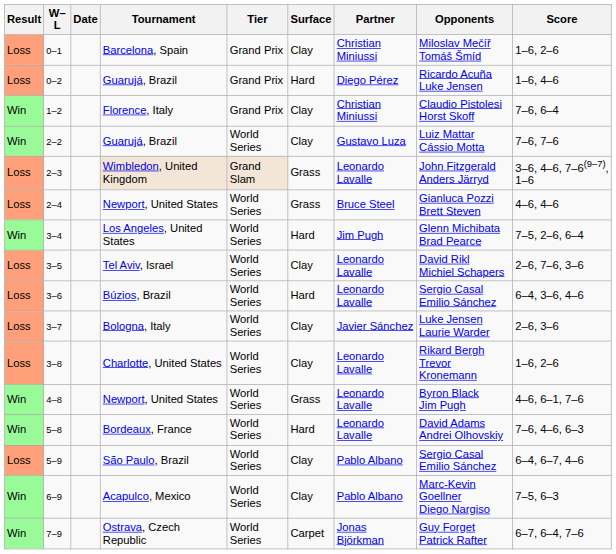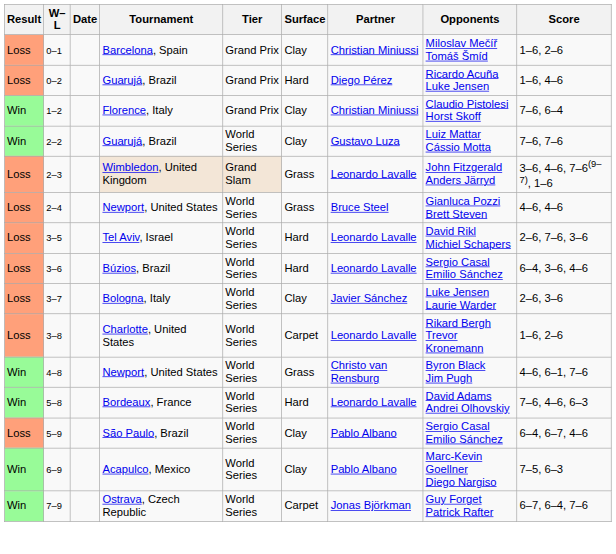 <table class="sortable wikitable">
 <tr>
 <th>Result</th>
 <th class="unsortable">W–L</th>
 <th>Date</th>
 <th>Tournament</th>
 <th>Tier</th>
 <th>Surface</th>
 <th>Partner</th>
 <th>Opponents</th>
 <th class="unsortable">Score</th>
 </tr>
 <tr>
 <td style="background:#ffa07a;">Loss</td>
 <td><small>0–1</small></td>
 <td><a href='#'></a></td>
 <td><a href='#'>Barcelona</a>, Spain</td>
 <td>Grand Prix</td>
 <td>Clay</td>
 <td> <a href='#'>Christian Miniussi</a></td>
 <td> <a href='#'>Miloslav Mečíř</a> <br>  <a href='#'>Tomáš Šmíd</a></td>
 <td>1–6, 2–6</td>
 </tr>
 <tr>
 <td style="background:#ffa07a;">Loss</td>
 <td><small>0–2</small></td>
 <td><a href='#'></a></td>
 <td><a href='#'>Guarujá</a>, Brazil</td>
 <td>Grand Prix</td>
 <td>Hard</td>
 <td> <a href='#'>Diego Pérez</a></td>
 <td> <a href='#'>Ricardo Acuña</a> <br>  <a href='#'>Luke Jensen</a></td>
 <td>1–6, 4–6</td>
 </tr>
 <tr>
 <td style="background:#98fb98;">Win</td>
 <td><small>1–2</small></td>
 <td><a href='#'></a></td>
 <td><a href='#'>Florence</a>, Italy</td>
 <td>Grand Prix</td>
 <td>Clay</td>
 <td> <a href='#'>Christian Miniussi</a></td>
 <td> <a href='#'>Claudio Pistolesi</a> <br>  <a href='#'>Horst Skoff</a></td>
 <td>7–6, 6–4</td>
 </tr>
 <tr>
 <td style="background:#98fb98;">Win</td>
 <td><small>2–2</small></td>
 <td><a href='#'></a></td>
 <td><a href='#'>Guarujá</a>, Brazil</td>
 <td>World Series</td>
 <td>Clay</td>
 <td> <a href='#'>Gustavo Luza</a></td>
 <td> <a href='#'>Luiz Mattar</a> <br>  <a href='#'>Cássio Motta</a></td>
 <td>7–6, 7–6</td>
 </tr>
 <tr>
 <td style="background:#ffa07a;">Loss</td>
 <td><small>2–3</small></td>
 <td><a href='#'></a></td>
 <td style="background:#f3e6d7;"><a href='#'>Wimbledon</a>, United Kingdom</td>
 <td style="background:#f3e6d7;">Grand Slam</td>
 <td>Grass</td>
 <td> <a href='#'>Leonardo Lavalle</a></td>
 <td> <a href='#'>John Fitzgerald</a> <br>  <a href='#'>Anders Järryd</a></td>
 <td>3–6, 4–6, 7–6<sup>(9–7)</sup>, 1–6</td>
 </tr>
 <tr>
 <td style="background:#ffa07a;">Loss</td>
 <td><small>2–4</small></td>
 <td><a href='#'></a></td>
 <td><a href='#'>Newport</a>, United States</td>
 <td>World Series</td>
 <td>Grass</td>
 <td> <a href='#'>Bruce Steel</a></td>
 <td> <a href='#'>Gianluca Pozzi</a> <br>  <a href='#'>Brett Steven</a></td>
 <td>4–6, 4–6</td>
 </tr>
 <tr>
-<td style="background:#98fb98;">Win</td>
-<td><small>3–4</small></td>
-<td><a href='#'></a></td>
-<td><a href='#'>Los Angeles</a>, United States</td>
-<td>World Series</td>
-<td>Hard</td>
-<td> <a href='#'>Jim Pugh</a></td>
-<td> <a href='#'>Glenn Michibata</a> <br>  <a href='#'>Brad Pearce</a></td>
-<td>7–5, 2–6, 6–4</td>
-</tr>
-<tr>
 <td style="background:#ffa07a;">Loss</td>
 <td><small>3–5</small></td>
 <td><a href='#'></a></td>
 <td><a href='#'>Tel Aviv</a>, Israel</td>
 <td>World Series</td>
-<td>Clay</td>
+<td>Hard</td>
 <td> <a href='#'>Leonardo Lavalle</a></td>
 <td> <a href='#'>David Rikl</a> <br>  <a href='#'>Michiel Schapers</a></td>
 <td>2–6, 7–6, 3–6</td>
 </tr>
 <tr>
 <td style="background:#ffa07a;">Loss</td>
 <td><small>3–6</small></td>
 <td><a href='#'></a></td>
 <td><a href='#'>Búzios</a>, Brazil</td>
 <td>World Series</td>
 <td>Hard</td>
 <td> <a href='#'>Leonardo Lavalle</a></td>
 <td> <a href='#'>Sergio Casal</a> <br>  <a href='#'>Emilio Sánchez</a></td>
 <td>6–4, 3–6, 4–6</td>
 </tr>
 <tr>
 <td style="background:#ffa07a;">Loss</td>
 <td><small>3–7</small></td>
 <td><a href='#'></a></td>
 <td><a href='#'>Bologna</a>, Italy</td>
 <td>World Series</td>
 <td>Clay</td>
 <td> <a href='#'>Javier Sánchez</a></td>
 <td> <a href='#'>Luke Jensen</a> <br>  <a href='#'>Laurie Warder</a></td>
 <td>2–6, 3–6</td>
 </tr>
 <tr>
 <td style="background:#ffa07a;">Loss</td>
 <td><small>3–8</small></td>
 <td><a href='#'></a></td>
 <td><a href='#'>Charlotte</a>, United States</td>
 <td>World Series</td>
-<td>Clay</td>
+<td>Carpet</td>
 <td> <a href='#'>Leonardo Lavalle</a></td>
 <td> <a href='#'>Rikard Bergh</a> <br>  <a href='#'>Trevor Kronemann</a></td>
 <td>1–6, 2–6</td>
 </tr>
 <tr>
 <td style="background:#98fb98;">Win</td>
 <td><small>4–8</small></td>
 <td><a href='#'></a></td>
 <td><a href='#'>Newport</a>, United States</td>
 <td>World Series</td>
 <td>Grass</td>
-<td> <a href='#'>Leonardo Lavalle</a></td>
+<td> <a href='#'>Christo van Rensburg</a></td>
 <td> <a href='#'>Byron Black</a> <br>  <a href='#'>Jim Pugh</a></td>
 <td>4–6, 6–1, 7–6</td>
 </tr>
 <tr>
 <td style="background:#98fb98;">Win</td>
 <td><small>5–8</small></td>
 <td><a href='#'></a></td>
 <td><a href='#'>Bordeaux</a>, France</td>
 <td>World Series</td>
 <td>Hard</td>
 <td> <a href='#'>Leonardo Lavalle</a></td>
 <td> <a href='#'>David Adams</a> <br>  <a href='#'>Andrei Olhovskiy</a></td>
 <td>7–6, 4–6, 6–3</td>
 </tr>
 <tr>
 <td style="background:#ffa07a;">Loss</td>
 <td><small>5–9</small></td>
 <td><a href='#'></a></td>
 <td><a href='#'>São Paulo</a>, Brazil</td>
 <td>World Series</td>
 <td>Clay</td>
 <td> <a href='#'>Pablo Albano</a></td>
 <td> <a href='#'>Sergio Casal</a> <br>  <a href='#'>Emilio Sánchez</a></td>
 <td>6–4, 6–7, 4–6</td>
 </tr>
 <tr>
 <td style="background:#98fb98;">Win</td>
 <td><small>6–9</small></td>
 <td><a href='#'></a></td>
 <td><a href='#'>Acapulco</a>, Mexico</td>
 <td>World Series</td>
 <td>Clay</td>
 <td> <a href='#'>Pablo Albano</a></td>
 <td> <a href='#'>Marc-Kevin Goellner</a> <br>  <a href='#'>Diego Nargiso</a></td>
 <td>7–5, 6–3</td>
 </tr>
 <tr>
 <td style="background:#98fb98;">Win</td>
 <td><small>7–9</small></td>
 <td><a href='#'></a></td>
 <td><a href='#'>Ostrava</a>, Czech Republic</td>
 <td>World Series</td>
 <td>Carpet</td>
 <td> <a href='#'>Jonas Björkman</a></td>
 <td> <a href='#'>Guy Forget</a> <br>  <a href='#'>Patrick Rafter</a></td>
 <td>6–7, 6–4, 7–6</td>
 </tr>
 </table>
